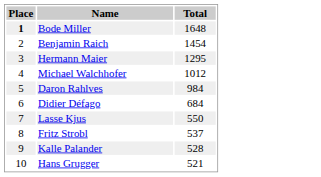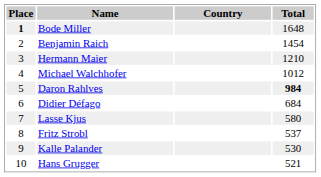 <table border="0" style="border: 1px solid #999; background-color:#FFFFFF; text-align:center; font-size:86%; line-height:15px;">
 <tr align="center" bgcolor="#CCCCCC">
 <th width=35>Place</th>
 <th width=170>Name</th>
+<th width=120>Country</th>
 <th width=50>Total</th>
 </tr>
 <tr bgcolor="#EFEFEF">
 <td><strong>1</strong></td>
 <td align="left"><a href='#'>Bode Miller</a></td>
+<td align="left"></td>
 <td>1648</td>
 </tr>
 <tr>
 <td>2</td>
 <td align="left"><a href='#'>Benjamin Raich</a></td>
+<td align="left"></td>
 <td>1454</td>
 </tr>
 <tr bgcolor="#EFEFEF">
 <td>3</td>
 <td align="left"><a href='#'>Hermann Maier</a></td>
-<td>1295</td>
+<td align="left"></td>
+<td>1210</td>
 </tr>
 <tr>
 <td>4</td>
 <td align="left"><a href='#'>Michael Walchhofer</a></td>
+<td align="left"></td>
 <td>1012</td>
 </tr>
 <tr bgcolor="#EFEFEF">
 <td>5</td>
 <td align="left"><a href='#'>Daron Rahlves</a></td>
-<td>984</td>
+<td align="left"></td>
+<td><strong>984</strong></td>
 </tr>
 <tr>
 <td>6</td>
 <td align="left"><a href='#'>Didier Défago</a></td>
+<td align="left"></td>
 <td>684</td>
 </tr>
 <tr bgcolor="#EFEFEF">
 <td>7</td>
 <td align="left"><a href='#'>Lasse Kjus</a></td>
-<td>550</td>
+<td align="left"></td>
+<td>580</td>
 </tr>
 <tr>
 <td>8</td>
 <td align="left"><a href='#'>Fritz Strobl</a></td>
+<td align="left"></td>
 <td>537</td>
 </tr>
 <tr bgcolor="#EFEFEF">
 <td>9</td>
 <td align="left"><a href='#'>Kalle Palander</a></td>
-<td>528</td>
+<td align="left"></td>
+<td>530</td>
 </tr>
 <tr>
 <td>10</td>
 <td align="left"><a href='#'>Hans Grugger</a></td>
+<td align="left"></td>
 <td>521</td>
 </tr>
 </table>
